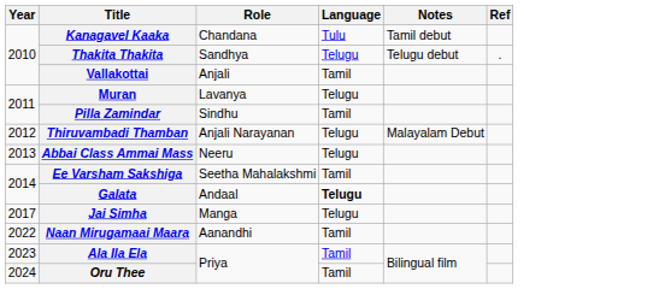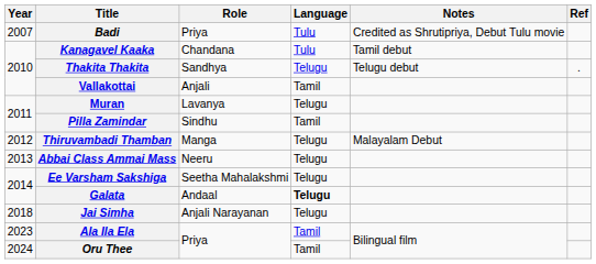 <table class="wikitable plainrowheaders sortable" style="margin-right: 0;">
 <tr>
 <th>Year</th>
 <th>Title</th>
 <th>Role</th>
 <th>Language</th>
 <th>Notes</th>
 <th>Ref</th>
+</tr>
+<tr>
+<td>2007</td>
+<th scope="row"><em>Badi</em></th>
+<td>Priya</td>
+<td><a href='#'>Tulu</a></td>
+<td>Credited as Shrutipriya, Debut Tulu movie</td>
+<td style="text-align:center;"></td>
 </tr>
 <tr>
 <td rowspan="3">2010</td>
 <th scope="row"><em><a href='#'>Kanagavel Kaaka</a></em></th>
 <td>Chandana</td>
 <td><a href='#'>Tulu</a></td>
 <td>Tamil debut</td>
 <td style="text-align:center;"></td>
 </tr>
 <tr>
 <th scope="row"><em><a href='#'>Thakita Thakita</a></em></th>
 <td>Sandhya</td>
 <td><a href='#'>Telugu</a></td>
 <td>Telugu debut</td>
 <td style="text-align:center;">.</td>
 </tr>
 <tr>
 <th scope="row"><em><a href='#'></em>Vallakottai<em></a></em></th>
 <td>Anjali</td>
 <td>Tamil</td>
 <td></td>
 <td style="text-align:center;"></td>
 </tr>
 <tr>
 <td rowspan="2">2011</td>
 <th scope="row"><em><a href='#'></em>Muran<em></a></em></th>
 <td>Lavanya</td>
 <td>Telugu</td>
 <td></td>
 <td style="text-align:center;"></td>
 </tr>
 <tr>
 <th scope="row"><em><a href='#'>Pilla Zamindar</a></em></th>
 <td>Sindhu</td>
 <td>Tamil</td>
 <td></td>
 <td style="text-align:center;"></td>
 </tr>
 <tr>
 <td>2012</td>
 <th scope="row"><em><a href='#'>Thiruvambadi Thamban</a></em></th>
-<td>Anjali Narayanan</td>
+<td>Manga</td>
 <td>Telugu</td>
 <td>Malayalam Debut</td>
 <td style="text-align:center;"></td>
 </tr>
 <tr>
 <td>2013</td>
 <th scope="row"><em><a href='#'>Abbai Class Ammai Mass</a></em></th>
 <td>Neeru</td>
 <td>Telugu</td>
 <td></td>
 <td style="text-align:center;"></td>
 </tr>
 <tr>
 <td rowspan="2">2014</td>
 <th scope="row"><em><a href='#'>Ee Varsham Sakshiga</a></em></th>
 <td>Seetha Mahalakshmi</td>
-<td>Tamil</td>
+<td>Telugu</td>
 <td></td>
 <td style="text-align:center;"></td>
 </tr>
 <tr>
 <th scope="row"><em><a href='#'>Galata</a></em></th>
 <td>Andaal</td>
 <td><strong>Telugu</strong></td>
 <td></td>
 <td style="text-align:center;"></td>
 </tr>
 <tr>
-<td>2017</td>
+<td>2018</td>
 <th scope="row"><em><a href='#'>Jai Simha</a></em></th>
-<td>Manga</td>
+<td>Anjali Narayanan</td>
 <td>Telugu</td>
-<td></td>
-<td style="text-align:center;"></td>
-</tr>
-<tr>
-<td>2022</td>
-<th scope="row"><em><a href='#'>Naan Mirugamaai Maara</a></em></th>
-<td>Aanandhi</td>
-<td>Tamil</td>
 <td></td>
 <td style="text-align:center;"></td>
 </tr>
 <tr>
 <td>2023</td>
 <th scope="row"><em><a href='#'>Ala Ila Ela</a></em></th>
 <td rowspan="2">Priya</td>
 <td><a href='#'>Tamil</a></td>
 <td rowspan="2">Bilingual film</td>
 <td style="text-align:center;"></td>
 </tr>
 <tr>
 <td>2024</td>
 <th scope="row"><em>Oru Thee</em></th>
 <td>Tamil</td>
 <td style="text-align:center;"></td>
 </tr>
 </table>
